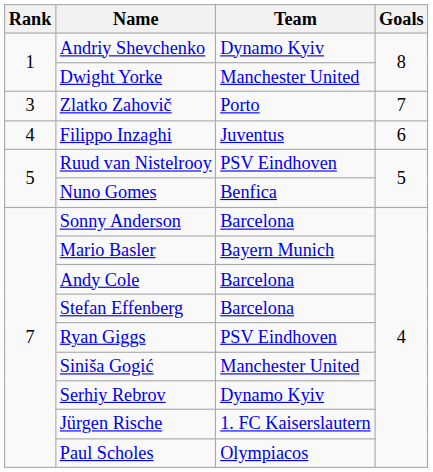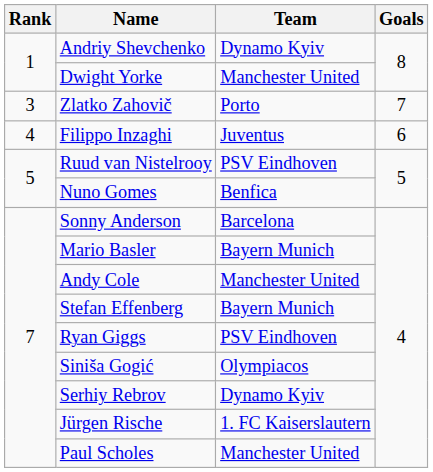 <table class="wikitable" style="text-align:center">
 <tr>
 <th>Rank</th>
 <th>Name</th>
 <th>Team</th>
 <th>Goals</th>
 </tr>
 <tr>
 <td rowspan="2">1</td>
 <td align="left"> <a href='#'>Andriy Shevchenko</a></td>
 <td align="left"> <a href='#'>Dynamo Kyiv</a></td>
 <td rowspan="2">8</td>
 </tr>
 <tr>
 <td align="left"> <a href='#'>Dwight Yorke</a></td>
 <td align="left"> <a href='#'>Manchester United</a></td>
 </tr>
 <tr>
 <td>3</td>
 <td align="left"> <a href='#'>Zlatko Zahovič</a></td>
 <td align="left"> <a href='#'>Porto</a></td>
 <td>7</td>
 </tr>
 <tr>
 <td>4</td>
 <td align="left"> <a href='#'>Filippo Inzaghi</a></td>
 <td align="left"> <a href='#'>Juventus</a></td>
 <td>6</td>
 </tr>
 <tr>
 <td rowspan="2">5</td>
 <td align="left"> <a href='#'>Ruud van Nistelrooy</a></td>
 <td align="left"> <a href='#'>PSV Eindhoven</a></td>
 <td rowspan="2">5</td>
 </tr>
 <tr>
 <td align="left"> <a href='#'>Nuno Gomes</a></td>
 <td align="left"> <a href='#'>Benfica</a></td>
 </tr>
 <tr>
 <td rowspan="9">7</td>
 <td align="left"> <a href='#'>Sonny Anderson</a></td>
 <td align="left"> <a href='#'>Barcelona</a></td>
 <td rowspan="9">4</td>
 </tr>
 <tr>
 <td align="left"> <a href='#'>Mario Basler</a></td>
 <td align="left"> <a href='#'>Bayern Munich</a></td>
 </tr>
 <tr>
 <td align="left"> <a href='#'>Andy Cole</a></td>
-<td align="left"> <a href='#'>Barcelona</a></td>
+<td align="left"> <a href='#'>Manchester United</a></td>
 </tr>
 <tr>
 <td align="left"> <a href='#'>Stefan Effenberg</a></td>
-<td align="left"> <a href='#'>Barcelona</a></td>
+<td align="left"> <a href='#'>Bayern Munich</a></td>
 </tr>
 <tr>
 <td align="left"> <a href='#'>Ryan Giggs</a></td>
 <td align="left"> <a href='#'>PSV Eindhoven</a></td>
 </tr>
 <tr>
 <td align="left"> <a href='#'>Siniša Gogić</a></td>
-<td align="left"> <a href='#'>Manchester United</a></td>
+<td align="left"> <a href='#'>Olympiacos</a></td>
 </tr>
 <tr>
 <td align="left"> <a href='#'>Serhiy Rebrov</a></td>
 <td align="left"> <a href='#'>Dynamo Kyiv</a></td>
 </tr>
 <tr>
 <td align="left"> <a href='#'>Jürgen Rische</a></td>
 <td align="left"> <a href='#'>1. FC Kaiserslautern</a></td>
 </tr>
 <tr>
 <td align="left"> <a href='#'>Paul Scholes</a></td>
-<td align="left"> <a href='#'>Olympiacos</a></td>
+<td align="left"> <a href='#'>Manchester United</a></td>
 </tr>
 </table>
